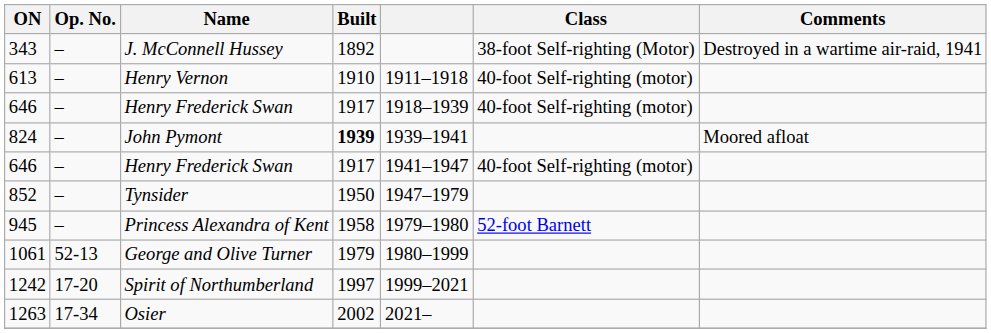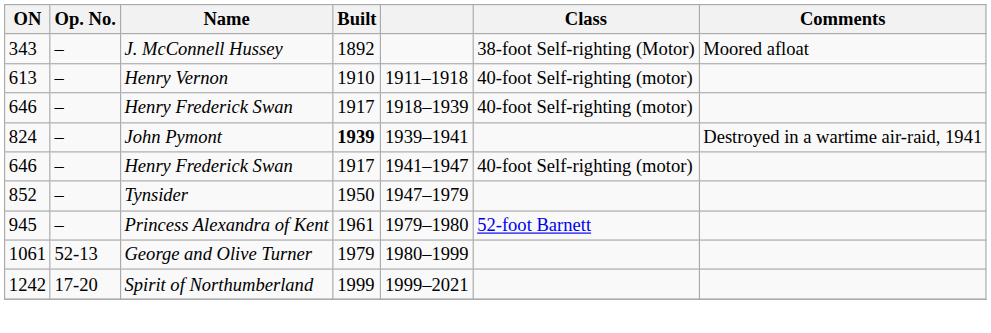 <table class="wikitable">
 <tr>
 <th>ON</th>
 <th>Op. No.</th>
 <th>Name</th>
 <th>Built</th>
 <th></th>
 <th>Class</th>
 <th>Comments</th>
 </tr>
 <tr>
 <td>343</td>
 <td>–</td>
 <td><em>J. McConnell Hussey</em></td>
 <td>1892</td>
 <td></td>
 <td>38-foot Self-righting (Motor)</td>
-<td>Destroyed in a wartime air-raid, 1941</td>
+<td>Moored afloat</td>
 </tr>
 <tr>
 <td>613</td>
 <td>–</td>
 <td><em>Henry Vernon</em></td>
 <td>1910</td>
 <td>1911–1918</td>
 <td>40-foot Self-righting (motor)</td>
 <td></td>
 </tr>
 <tr>
 <td>646</td>
 <td>–</td>
 <td><em>Henry Frederick Swan</em></td>
 <td>1917</td>
 <td>1918–1939</td>
 <td>40-foot Self-righting (motor)</td>
 <td></td>
 </tr>
 <tr>
 <td>824</td>
 <td>–</td>
 <td><em>John Pymont</em></td>
 <td><strong>1939</strong></td>
 <td>1939–1941</td>
 <td></td>
-<td>Moored afloat</td>
+<td>Destroyed in a wartime air-raid, 1941</td>
 </tr>
 <tr>
 <td>646</td>
 <td>–</td>
 <td><em>Henry Frederick Swan</em></td>
 <td>1917</td>
 <td>1941–1947</td>
 <td>40-foot Self-righting (motor)</td>
 <td></td>
 </tr>
 <tr>
 <td>852</td>
 <td>–</td>
 <td><em>Tynsider</em></td>
 <td>1950</td>
 <td>1947–1979</td>
 <td></td>
 <td></td>
 </tr>
 <tr>
 <td>945</td>
 <td>–</td>
 <td><em>Princess Alexandra of Kent</em></td>
-<td>1958</td>
+<td>1961</td>
 <td>1979–1980</td>
 <td><a href='#'>52-foot Barnett</a></td>
 <td></td>
 </tr>
 <tr>
 <td>1061</td>
 <td>52-13</td>
 <td><em>George and Olive Turner</em></td>
 <td>1979</td>
 <td>1980–1999</td>
 <td></td>
 <td></td>
 </tr>
 <tr>
 <td>1242</td>
 <td>17-20</td>
 <td><em>Spirit of Northumberland</em></td>
-<td>1997</td>
+<td>1999</td>
 <td>1999–2021</td>
-<td></td>
-<td></td>
-</tr>
-<tr>
-<td>1263</td>
-<td>17-34</td>
-<td><em>Osier</em></td>
-<td>2002</td>
-<td>2021–</td>
 <td></td>
 <td></td>
 </tr>
 <tr>
 </tr>
 </table>
